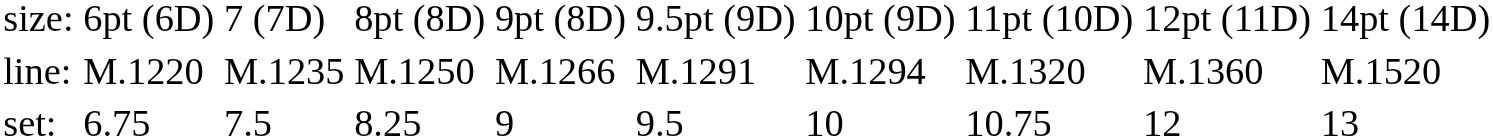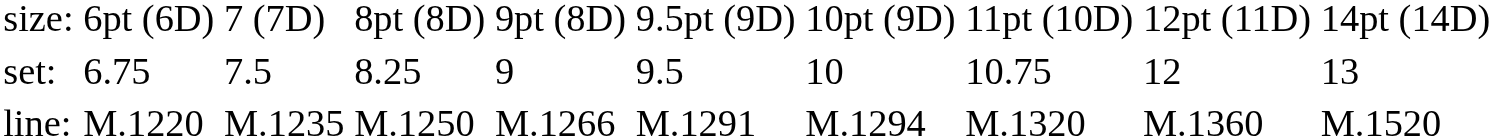 <table style="margin-left:40px;">
 <tr>
 <td>size:</td>
 <td>6pt (6D)</td>
 <td>7 (7D)</td>
 <td>8pt (8D)</td>
 <td>9pt (8D)</td>
 <td>9.5pt (9D)</td>
 <td>10pt (9D)</td>
 <td>11pt (10D)</td>
 <td>12pt (11D)</td>
 <td>14pt (14D)</td>
 </tr>
 <tr>
+<td>set:</td>
+<td>6.75</td>
+<td>7.5</td>
+<td>8.25</td>
+<td>9</td>
+<td>9.5</td>
+<td>10</td>
+<td>10.75</td>
+<td>12</td>
+<td>13</td>
+</tr>
+<tr>
 <td>line:</td>
 <td>M.1220</td>
 <td>M.1235</td>
 <td>M.1250</td>
 <td>M.1266</td>
 <td>M.1291</td>
 <td>M.1294</td>
 <td>M.1320</td>
 <td>M.1360</td>
 <td>M.1520</td>
 </tr>
-<tr>
-<td>set:</td>
-<td>6.75</td>
-<td>7.5</td>
-<td>8.25</td>
-<td>9</td>
-<td>9.5</td>
-<td>10</td>
-<td>10.75</td>
-<td>12</td>
-<td>13</td>
-</tr>
 </table>
